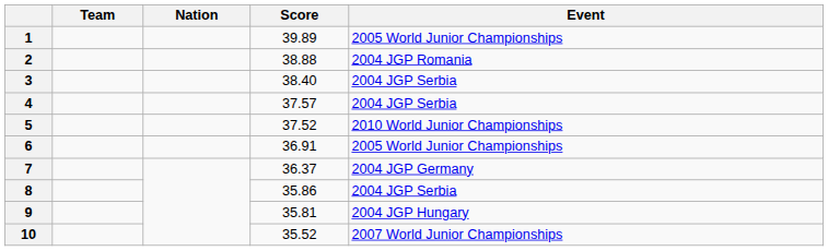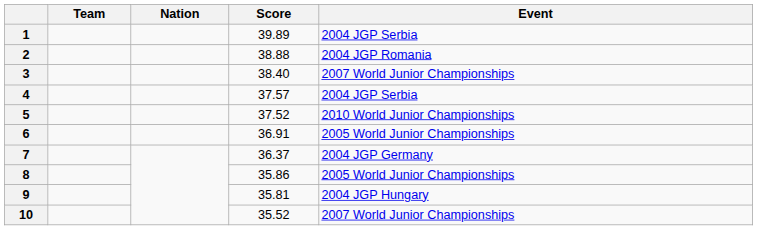 <table class="wikitable unsortable" style="text-align:left; width:75%">
 <tr>
 <th scope="col"></th>
 <th scope="col">Team</th>
 <th scope="col">Nation</th>
 <th scope="col">Score</th>
 <th scope="col">Event</th>
 </tr>
 <tr>
 <th scope="row">1</th>
 <td></td>
 <td></td>
 <td style="text-align:center">39.89</td>
-<td><a href='#'>2005 World Junior Championships</a></td>
+<td><a href='#'>2004 JGP Serbia</a></td>
 </tr>
 <tr>
 <th scope="row">2</th>
 <td></td>
 <td></td>
 <td style="text-align:center">38.88</td>
 <td><a href='#'>2004 JGP Romania</a></td>
 </tr>
 <tr>
 <th scope="row">3</th>
 <td></td>
 <td></td>
 <td style="text-align:center">38.40</td>
-<td><a href='#'>2004 JGP Serbia</a></td>
+<td><a href='#'>2007 World Junior Championships</a></td>
 </tr>
 <tr>
 <th scope="row">4</th>
 <td></td>
 <td></td>
 <td style="text-align:center">37.57</td>
 <td><a href='#'>2004 JGP Serbia</a></td>
 </tr>
 <tr>
 <th scope="row">5</th>
 <td></td>
 <td></td>
 <td style="text-align:center">37.52</td>
 <td><a href='#'>2010 World Junior Championships</a></td>
 </tr>
 <tr>
 <th scope="row">6</th>
 <td></td>
 <td></td>
 <td style="text-align:center">36.91</td>
 <td><a href='#'>2005 World Junior Championships</a></td>
 </tr>
 <tr>
 <th scope="row">7</th>
 <td></td>
 <td rowspan="4"></td>
 <td style="text-align:center">36.37</td>
 <td><a href='#'>2004 JGP Germany</a></td>
 </tr>
 <tr>
 <th scope="row">8</th>
 <td></td>
 <td style="text-align:center">35.86</td>
-<td><a href='#'>2004 JGP Serbia</a></td>
+<td><a href='#'>2005 World Junior Championships</a></td>
 </tr>
 <tr>
 <th scope="row">9</th>
 <td></td>
 <td style="text-align:center">35.81</td>
 <td><a href='#'>2004 JGP Hungary</a></td>
 </tr>
 <tr>
 <th scope="row">10</th>
 <td></td>
 <td style="text-align:center">35.52</td>
 <td><a href='#'>2007 World Junior Championships</a></td>
 </tr>
 </table>
